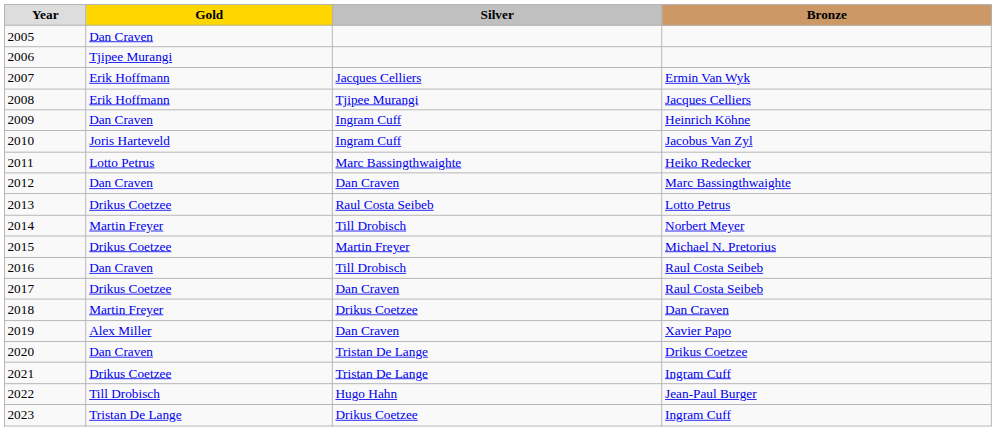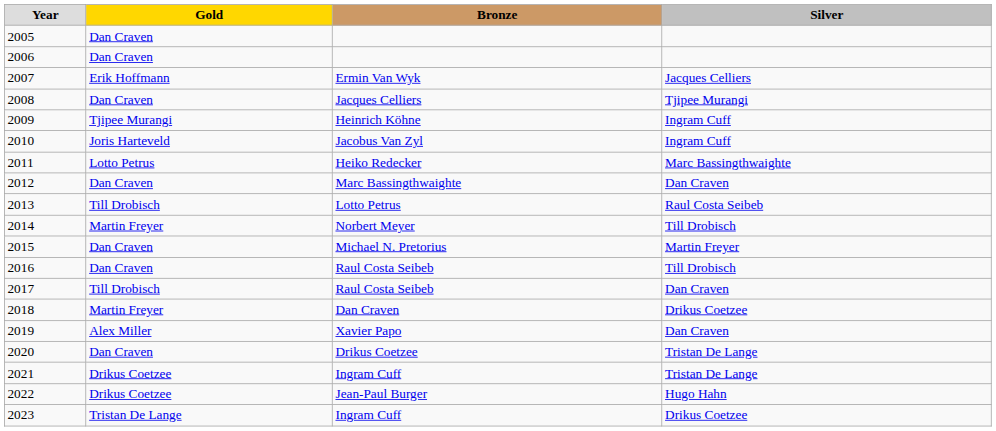 <table class="wikitable" style="width: 60%; text-align:left;">
 <tr>
 <td style="background:#DDDDDD; font-weight:bold; text-align:center;">Year</td>
 <td style="background:gold; font-weight:bold; text-align:center;">Gold</td>
+<td style="background:#cc9966; font-weight:bold; text-align:center;">Bronze</td>
 <td style="background:silver; font-weight:bold; text-align:center;">Silver</td>
-<td style="background:#cc9966; font-weight:bold; text-align:center;">Bronze</td>
 </tr>
 <tr>
 <td>2005</td>
 <td><a href='#'>Dan Craven</a></td>
 <td></td>
 <td></td>
 </tr>
 <tr>
 <td>2006</td>
-<td><a href='#'>Tjipee Murangi</a></td>
+<td><a href='#'>Dan Craven</a></td>
 <td></td>
 <td></td>
 </tr>
 <tr>
 <td>2007</td>
 <td><a href='#'>Erik Hoffmann</a></td>
+<td><a href='#'>Ermin Van Wyk</a></td>
 <td><a href='#'>Jacques Celliers</a></td>
-<td><a href='#'>Ermin Van Wyk</a></td>
 </tr>
 <tr>
 <td>2008</td>
-<td><a href='#'>Erik Hoffmann</a></td>
+<td><a href='#'>Dan Craven</a></td>
+<td><a href='#'>Jacques Celliers</a></td>
 <td><a href='#'>Tjipee Murangi</a></td>
-<td><a href='#'>Jacques Celliers</a></td>
 </tr>
 <tr>
 <td>2009</td>
-<td><a href='#'>Dan Craven</a></td>
+<td><a href='#'>Tjipee Murangi</a></td>
+<td><a href='#'>Heinrich Köhne</a></td>
 <td><a href='#'>Ingram Cuff</a></td>
-<td><a href='#'>Heinrich Köhne</a></td>
 </tr>
 <tr>
 <td>2010</td>
 <td><a href='#'>Joris Harteveld</a></td>
+<td><a href='#'>Jacobus Van Zyl</a></td>
 <td><a href='#'>Ingram Cuff</a></td>
-<td><a href='#'>Jacobus Van Zyl</a></td>
 </tr>
 <tr>
 <td>2011</td>
 <td><a href='#'>Lotto Petrus</a></td>
+<td><a href='#'>Heiko Redecker</a></td>
 <td><a href='#'>Marc Bassingthwaighte</a></td>
-<td><a href='#'>Heiko Redecker</a></td>
 </tr>
 <tr>
 <td>2012</td>
 <td><a href='#'>Dan Craven</a></td>
+<td><a href='#'>Marc Bassingthwaighte</a></td>
 <td><a href='#'>Dan Craven</a></td>
-<td><a href='#'>Marc Bassingthwaighte</a></td>
 </tr>
 <tr>
 <td>2013</td>
-<td><a href='#'>Drikus Coetzee</a></td>
+<td><a href='#'>Till Drobisch</a></td>
+<td><a href='#'>Lotto Petrus</a></td>
 <td><a href='#'>Raul Costa Seibeb</a></td>
-<td><a href='#'>Lotto Petrus</a></td>
 </tr>
 <tr>
 <td>2014</td>
 <td><a href='#'>Martin Freyer</a></td>
+<td><a href='#'>Norbert Meyer</a></td>
 <td><a href='#'>Till Drobisch</a></td>
-<td><a href='#'>Norbert Meyer</a></td>
 </tr>
 <tr>
 <td>2015</td>
-<td><a href='#'>Drikus Coetzee</a></td>
+<td><a href='#'>Dan Craven</a></td>
+<td><a href='#'>Michael N. Pretorius</a></td>
 <td><a href='#'>Martin Freyer</a></td>
-<td><a href='#'>Michael N. Pretorius</a></td>
 </tr>
 <tr>
 <td>2016</td>
 <td><a href='#'>Dan Craven</a></td>
+<td><a href='#'>Raul Costa Seibeb</a></td>
 <td><a href='#'>Till Drobisch</a></td>
-<td><a href='#'>Raul Costa Seibeb</a></td>
 </tr>
 <tr>
 <td>2017</td>
-<td><a href='#'>Drikus Coetzee</a></td>
+<td><a href='#'>Till Drobisch</a></td>
+<td><a href='#'>Raul Costa Seibeb</a></td>
 <td><a href='#'>Dan Craven</a></td>
-<td><a href='#'>Raul Costa Seibeb</a></td>
 </tr>
 <tr>
 <td>2018</td>
 <td><a href='#'>Martin Freyer</a></td>
+<td><a href='#'>Dan Craven</a></td>
 <td><a href='#'>Drikus Coetzee</a></td>
-<td><a href='#'>Dan Craven</a></td>
 </tr>
 <tr>
 <td>2019</td>
 <td><a href='#'>Alex Miller</a></td>
+<td><a href='#'>Xavier Papo</a></td>
 <td><a href='#'>Dan Craven</a></td>
-<td><a href='#'>Xavier Papo</a></td>
 </tr>
 <tr>
 <td>2020</td>
 <td><a href='#'>Dan Craven</a></td>
+<td><a href='#'>Drikus Coetzee</a></td>
 <td><a href='#'>Tristan De Lange</a></td>
-<td><a href='#'>Drikus Coetzee</a></td>
 </tr>
 <tr>
 <td>2021</td>
 <td><a href='#'>Drikus Coetzee</a></td>
+<td><a href='#'>Ingram Cuff</a></td>
 <td><a href='#'>Tristan De Lange</a></td>
-<td><a href='#'>Ingram Cuff</a></td>
 </tr>
 <tr>
 <td>2022</td>
-<td><a href='#'>Till Drobisch</a></td>
+<td><a href='#'>Drikus Coetzee</a></td>
+<td><a href='#'>Jean-Paul Burger</a></td>
 <td><a href='#'>Hugo Hahn</a></td>
-<td><a href='#'>Jean-Paul Burger</a></td>
 </tr>
 <tr>
 <td>2023</td>
 <td><a href='#'>Tristan De Lange</a></td>
+<td><a href='#'>Ingram Cuff</a></td>
 <td><a href='#'>Drikus Coetzee</a></td>
-<td><a href='#'>Ingram Cuff</a></td>
 </tr>
 </table>
